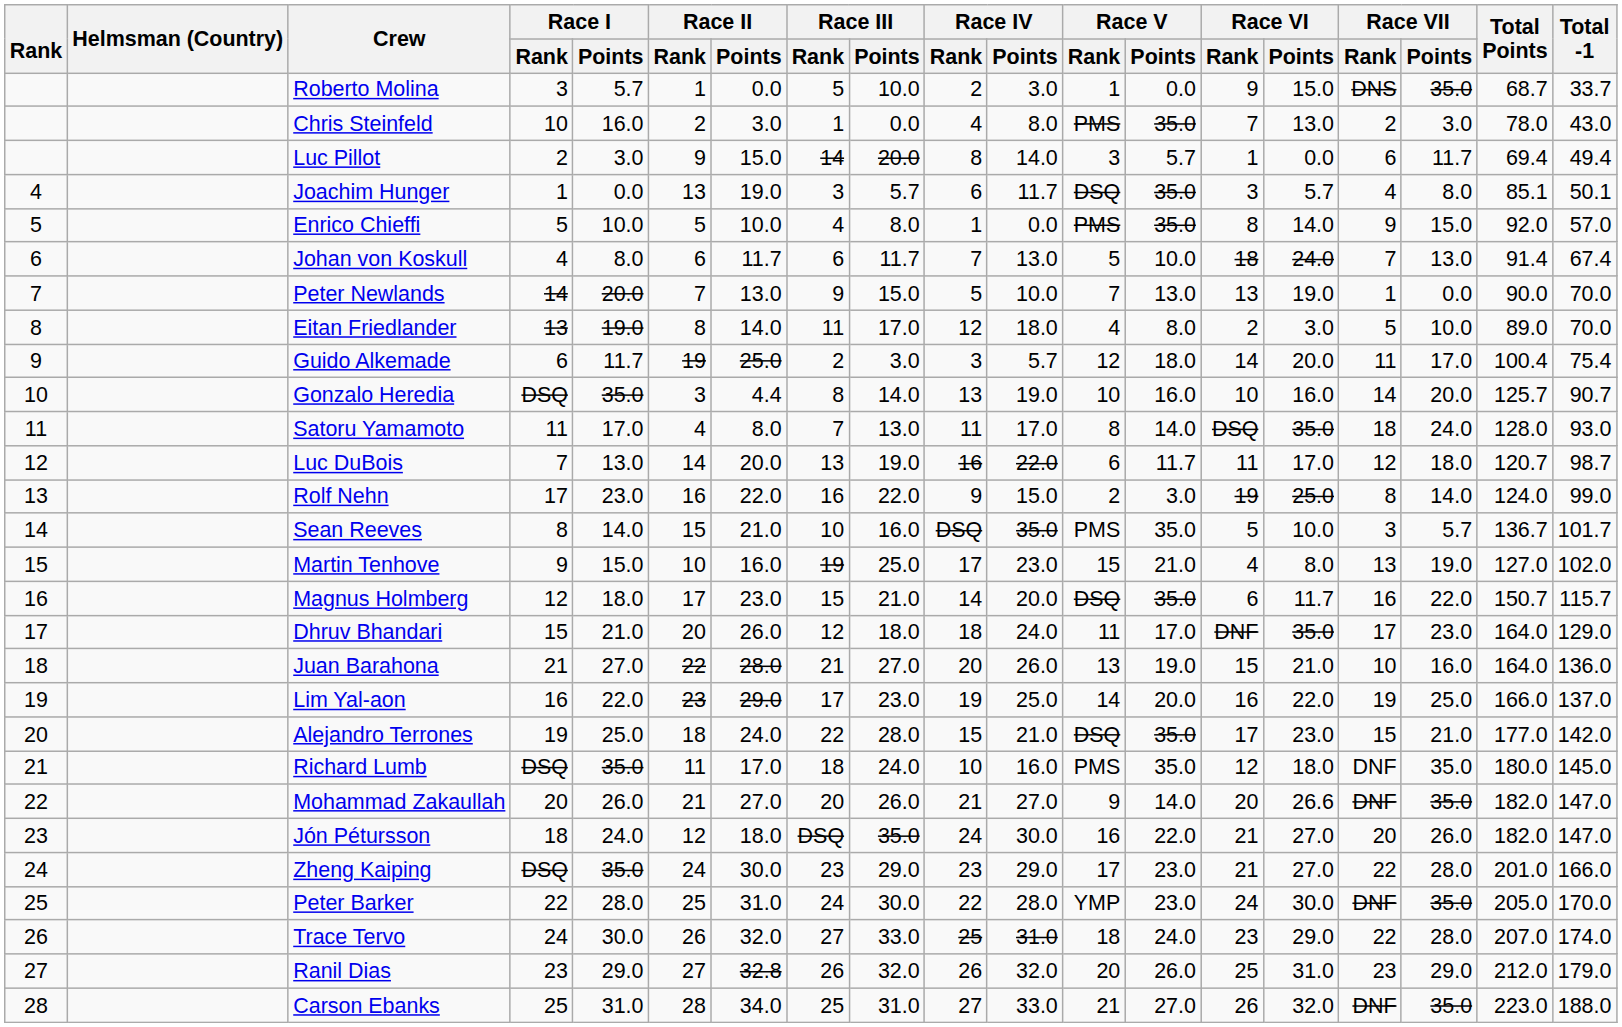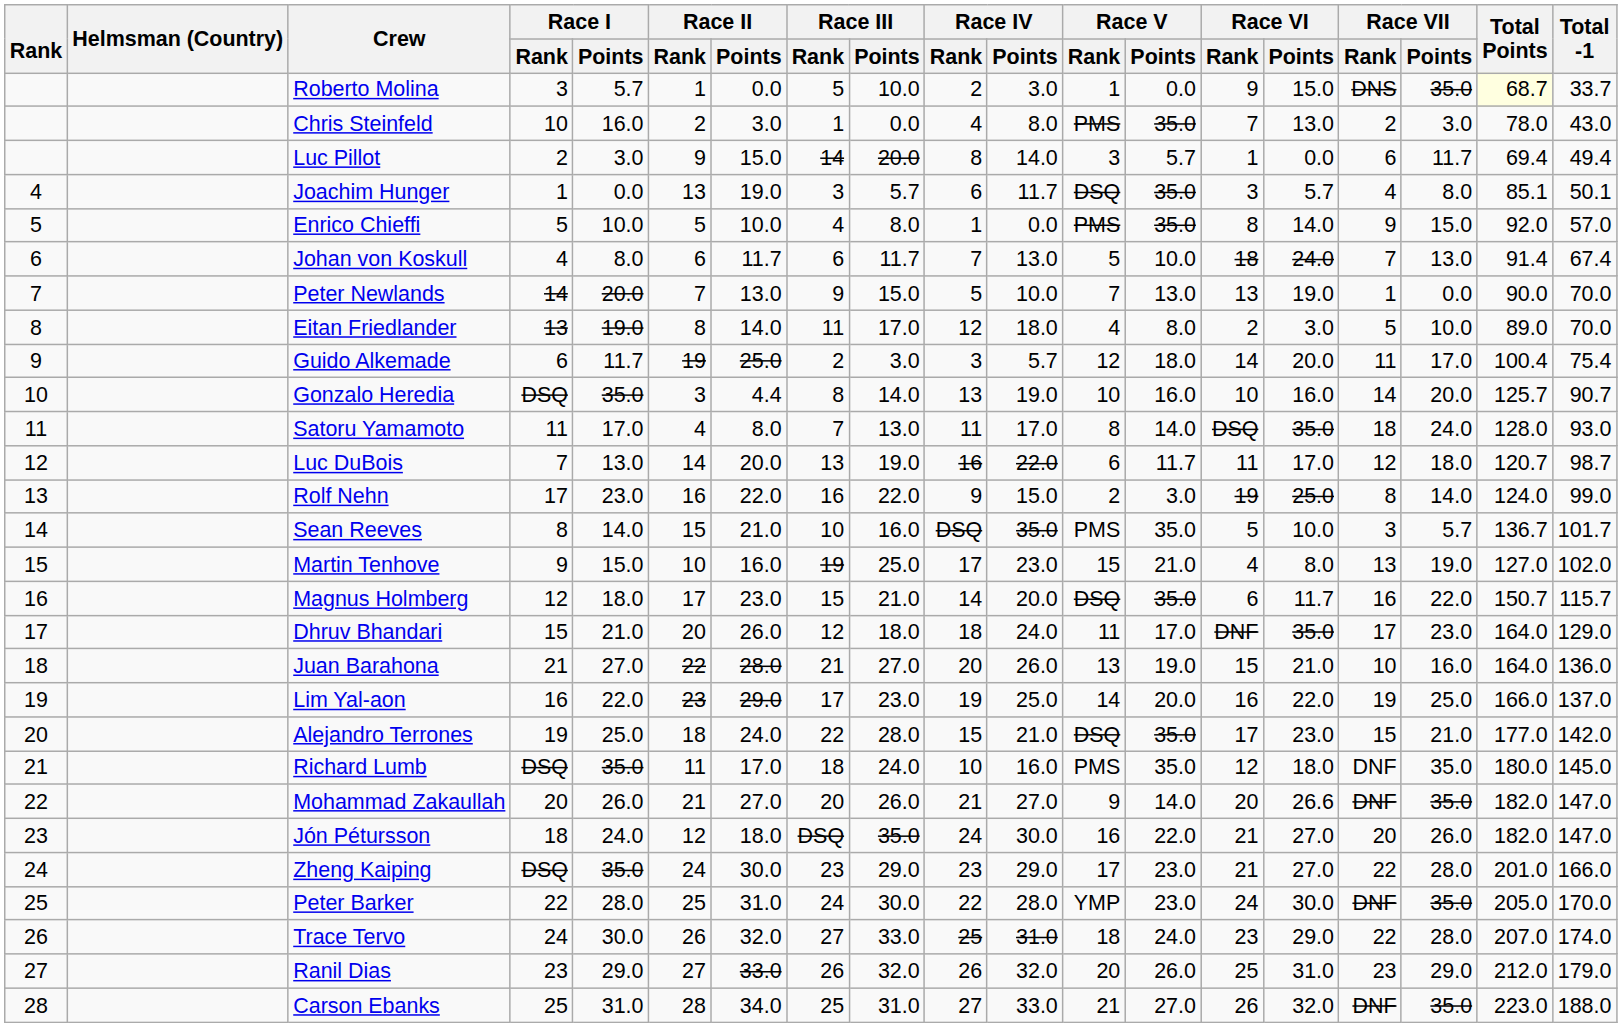 <table class="wikitable" style="text-align:right; font-size:90%">
 <tr>
 <th rowspan="2"><br>Rank</th>
 <th rowspan="2">Helmsman (Country)</th>
 <th rowspan="2">Crew</th>
 <th colspan="2">Race I</th>
 <th colspan="2">Race II</th>
 <th colspan="2">Race III</th>
 <th colspan="2">Race IV</th>
 <th colspan="2">Race V</th>
 <th colspan="2">Race VI</th>
 <th colspan="2">Race VII</th>
 <th rowspan="2">Total <br>Points <br> </th>
 <th rowspan="2">Total<br>-1<br> </th>
 </tr>
 <tr>
 <th>Rank</th>
 <th>Points</th>
 <th>Rank</th>
 <th>Points</th>
 <th>Rank</th>
 <th>Points</th>
 <th>Rank</th>
 <th>Points</th>
 <th>Rank</th>
 <th>Points</th>
 <th>Rank</th>
 <th>Points</th>
 <th>Rank</th>
 <th>Points</th>
 </tr>
 <tr style="vertical-align:top;">
 <td align=center></td>
 <td align=left></td>
 <td align=left><a href='#'>Roberto Molina</a> </td>
 <td>3</td>
 <td>5.7</td>
 <td>1</td>
 <td>0.0</td>
 <td>5</td>
 <td>10.0</td>
 <td>2</td>
 <td>3.0</td>
 <td>1</td>
 <td>0.0</td>
 <td>9</td>
 <td>15.0</td>
 <td><s>DNS</s></td>
 <td><s>35.0</s></td>
-<td>68.7</td>
+<td style="background: lightyellow;">68.7</td>
 <td>33.7</td>
 </tr>
 <tr>
 <td align=center></td>
 <td align=left></td>
 <td align=left><a href='#'>Chris Steinfeld</a> </td>
 <td>10</td>
 <td>16.0</td>
 <td>2</td>
 <td>3.0</td>
 <td>1</td>
 <td>0.0</td>
 <td>4</td>
 <td>8.0</td>
 <td><s>PMS</s></td>
 <td><s>35.0</s></td>
 <td>7</td>
 <td>13.0</td>
 <td>2</td>
 <td>3.0</td>
 <td>78.0</td>
 <td>43.0</td>
 </tr>
 <tr>
 <td align=center></td>
 <td align=left></td>
 <td align=left><a href='#'>Luc Pillot</a> </td>
 <td>2</td>
 <td>3.0</td>
 <td>9</td>
 <td>15.0</td>
 <td><s>14</s></td>
 <td><s>20.0</s></td>
 <td>8</td>
 <td>14.0</td>
 <td>3</td>
 <td>5.7</td>
 <td>1</td>
 <td>0.0</td>
 <td>6</td>
 <td>11.7</td>
 <td>69.4</td>
 <td>49.4</td>
 </tr>
 <tr>
 <td align=center>4</td>
 <td align=left></td>
 <td align=left><a href='#'>Joachim Hunger</a> </td>
 <td>1</td>
 <td>0.0</td>
 <td>13</td>
 <td>19.0</td>
 <td>3</td>
 <td>5.7</td>
 <td>6</td>
 <td>11.7</td>
 <td><s>DSQ</s></td>
 <td><s>35.0</s></td>
 <td>3</td>
 <td>5.7</td>
 <td>4</td>
 <td>8.0</td>
 <td>85.1</td>
 <td>50.1</td>
 </tr>
 <tr>
 <td align=center>5</td>
 <td align=left></td>
 <td align=left><a href='#'>Enrico Chieffi</a> </td>
 <td>5</td>
 <td>10.0</td>
 <td>5</td>
 <td>10.0</td>
 <td>4</td>
 <td>8.0</td>
 <td>1</td>
 <td>0.0</td>
 <td><s>PMS</s></td>
 <td><s>35.0</s></td>
 <td>8</td>
 <td>14.0</td>
 <td>9</td>
 <td>15.0</td>
 <td>92.0</td>
 <td>57.0</td>
 </tr>
 <tr>
 <td align=center>6</td>
 <td align=left></td>
 <td align=left><a href='#'>Johan von Koskull</a> </td>
 <td>4</td>
 <td>8.0</td>
 <td>6</td>
 <td>11.7</td>
 <td>6</td>
 <td>11.7</td>
 <td>7</td>
 <td>13.0</td>
 <td>5</td>
 <td>10.0</td>
 <td><s>18</s></td>
 <td><s>24.0</s></td>
 <td>7</td>
 <td>13.0</td>
 <td>91.4</td>
 <td>67.4</td>
 </tr>
 <tr>
 <td align=center>7</td>
 <td align=left></td>
 <td align=left><a href='#'>Peter Newlands</a> </td>
 <td><s>14</s></td>
 <td><s>20.0</s></td>
 <td>7</td>
 <td>13.0</td>
 <td>9</td>
 <td>15.0</td>
 <td>5</td>
 <td>10.0</td>
 <td>7</td>
 <td>13.0</td>
 <td>13</td>
 <td>19.0</td>
 <td>1</td>
 <td>0.0</td>
 <td>90.0</td>
 <td>70.0</td>
 </tr>
 <tr>
 <td align=center>8</td>
 <td align=left></td>
 <td align=left><a href='#'>Eitan Friedlander</a> </td>
 <td><s>13</s></td>
 <td><s>19.0</s></td>
 <td>8</td>
 <td>14.0</td>
 <td>11</td>
 <td>17.0</td>
 <td>12</td>
 <td>18.0</td>
 <td>4</td>
 <td>8.0</td>
 <td>2</td>
 <td>3.0</td>
 <td>5</td>
 <td>10.0</td>
 <td>89.0</td>
 <td>70.0</td>
 </tr>
 <tr>
 <td align=center>9</td>
 <td align=left></td>
 <td align=left><a href='#'>Guido Alkemade</a> </td>
 <td>6</td>
 <td>11.7</td>
 <td><s>19</s></td>
 <td><s>25.0</s></td>
 <td>2</td>
 <td>3.0</td>
 <td>3</td>
 <td>5.7</td>
 <td>12</td>
 <td>18.0</td>
 <td>14</td>
 <td>20.0</td>
 <td>11</td>
 <td>17.0</td>
 <td>100.4</td>
 <td>75.4</td>
 </tr>
 <tr>
 <td align=center>10</td>
 <td align=left></td>
 <td align=left><a href='#'>Gonzalo Heredia</a> </td>
 <td><s>DSQ</s></td>
 <td><s>35.0</s></td>
 <td>3</td>
 <td>4.4</td>
 <td>8</td>
 <td>14.0</td>
 <td>13</td>
 <td>19.0</td>
 <td>10</td>
 <td>16.0</td>
 <td>10</td>
 <td>16.0</td>
 <td>14</td>
 <td>20.0</td>
 <td>125.7</td>
 <td>90.7</td>
 </tr>
 <tr>
 <td align=center>11</td>
 <td align=left></td>
 <td align=left><a href='#'>Satoru Yamamoto</a> </td>
 <td>11</td>
 <td>17.0</td>
 <td>4</td>
 <td>8.0</td>
 <td>7</td>
 <td>13.0</td>
 <td>11</td>
 <td>17.0</td>
 <td>8</td>
 <td>14.0</td>
 <td><s>DSQ</s></td>
 <td><s>35.0</s></td>
 <td>18</td>
 <td>24.0</td>
 <td>128.0</td>
 <td>93.0</td>
 </tr>
 <tr>
 <td align=center>12</td>
 <td align=left></td>
 <td align=left><a href='#'>Luc DuBois</a> </td>
 <td>7</td>
 <td>13.0</td>
 <td>14</td>
 <td>20.0</td>
 <td>13</td>
 <td>19.0</td>
 <td><s>16</s></td>
 <td><s>22.0</s></td>
 <td>6</td>
 <td>11.7</td>
 <td>11</td>
 <td>17.0</td>
 <td>12</td>
 <td>18.0</td>
 <td>120.7</td>
 <td>98.7</td>
 </tr>
 <tr>
 <td align=center>13</td>
 <td align=left></td>
 <td align=left><a href='#'>Rolf Nehn</a> </td>
 <td>17</td>
 <td>23.0</td>
 <td>16</td>
 <td>22.0</td>
 <td>16</td>
 <td>22.0</td>
 <td>9</td>
 <td>15.0</td>
 <td>2</td>
 <td>3.0</td>
 <td><s>19</s></td>
 <td><s>25.0</s></td>
 <td>8</td>
 <td>14.0</td>
 <td>124.0</td>
 <td>99.0</td>
 </tr>
 <tr>
 <td align=center>14</td>
 <td align=left></td>
 <td align="left"><a href='#'>Sean Reeves</a> </td>
 <td>8</td>
 <td>14.0</td>
 <td>15</td>
 <td>21.0</td>
 <td>10</td>
 <td>16.0</td>
 <td><s>DSQ</s></td>
 <td><s>35.0</s></td>
 <td>PMS</td>
 <td>35.0</td>
 <td>5</td>
 <td>10.0</td>
 <td>3</td>
 <td>5.7</td>
 <td>136.7</td>
 <td>101.7</td>
 </tr>
 <tr>
 <td align=center>15</td>
 <td align=left></td>
 <td align=left><a href='#'>Martin Tenhove</a> </td>
 <td>9</td>
 <td>15.0</td>
 <td>10</td>
 <td>16.0</td>
 <td><s>19</s></td>
 <td>25.0</td>
 <td>17</td>
 <td>23.0</td>
 <td>15</td>
 <td>21.0</td>
 <td>4</td>
 <td>8.0</td>
 <td>13</td>
 <td>19.0</td>
 <td>127.0</td>
 <td>102.0</td>
 </tr>
 <tr>
 <td align=center>16</td>
 <td align=left></td>
 <td align=left><a href='#'>Magnus Holmberg</a> </td>
 <td>12</td>
 <td>18.0</td>
 <td>17</td>
 <td>23.0</td>
 <td>15</td>
 <td>21.0</td>
 <td>14</td>
 <td>20.0</td>
 <td><s>DSQ</s></td>
 <td><s>35.0</s></td>
 <td>6</td>
 <td>11.7</td>
 <td>16</td>
 <td>22.0</td>
 <td>150.7</td>
 <td>115.7</td>
 </tr>
 <tr>
 <td align=center>17</td>
 <td align=left></td>
 <td align=left><a href='#'>Dhruv Bhandari</a> </td>
 <td>15</td>
 <td>21.0</td>
 <td>20</td>
 <td>26.0</td>
 <td>12</td>
 <td>18.0</td>
 <td>18</td>
 <td>24.0</td>
 <td>11</td>
 <td>17.0</td>
 <td><s>DNF</s></td>
 <td><s>35.0</s></td>
 <td>17</td>
 <td>23.0</td>
 <td>164.0</td>
 <td>129.0</td>
 </tr>
 <tr>
 <td align=center>18</td>
 <td align=left></td>
 <td align=left><a href='#'>Juan Barahona</a> </td>
 <td>21</td>
 <td>27.0</td>
 <td><s>22</s></td>
 <td><s>28.0</s></td>
 <td>21</td>
 <td>27.0</td>
 <td>20</td>
 <td>26.0</td>
 <td>13</td>
 <td>19.0</td>
 <td>15</td>
 <td>21.0</td>
 <td>10</td>
 <td>16.0</td>
 <td>164.0</td>
 <td>136.0</td>
 </tr>
 <tr>
 <td align=center>19</td>
 <td align=left></td>
 <td align=left><a href='#'>Lim Yal-aon</a> </td>
 <td>16</td>
 <td>22.0</td>
 <td><s>23</s></td>
 <td><s>29.0</s></td>
 <td>17</td>
 <td>23.0</td>
 <td>19</td>
 <td>25.0</td>
 <td>14</td>
 <td>20.0</td>
 <td>16</td>
 <td>22.0</td>
 <td>19</td>
 <td>25.0</td>
 <td>166.0</td>
 <td>137.0</td>
 </tr>
 <tr>
 <td align=center>20</td>
 <td align=left></td>
 <td align=left><a href='#'>Alejandro Terrones</a> </td>
 <td>19</td>
 <td>25.0</td>
 <td>18</td>
 <td>24.0</td>
 <td>22</td>
 <td>28.0</td>
 <td>15</td>
 <td>21.0</td>
 <td><s>DSQ</s></td>
 <td><s>35.0</s></td>
 <td>17</td>
 <td>23.0</td>
 <td>15</td>
 <td>21.0</td>
 <td>177.0</td>
 <td>142.0</td>
 </tr>
 <tr>
 <td align=center>21</td>
 <td align=left></td>
 <td align=left><a href='#'>Richard Lumb</a> </td>
 <td><s>DSQ</s></td>
 <td><s>35.0</s></td>
 <td>11</td>
 <td>17.0</td>
 <td>18</td>
 <td>24.0</td>
 <td>10</td>
 <td>16.0</td>
 <td>PMS</td>
 <td>35.0</td>
 <td>12</td>
 <td>18.0</td>
 <td>DNF</td>
 <td>35.0</td>
 <td>180.0</td>
 <td>145.0</td>
 </tr>
 <tr>
 <td align=center>22</td>
 <td align=left></td>
 <td align=left><a href='#'>Mohammad Zakaullah</a> </td>
 <td>20</td>
 <td>26.0</td>
 <td>21</td>
 <td>27.0</td>
 <td>20</td>
 <td>26.0</td>
 <td>21</td>
 <td>27.0</td>
 <td>9</td>
 <td>14.0</td>
 <td>20</td>
 <td>26.6</td>
 <td><s>DNF</s></td>
 <td><s>35.0</s></td>
 <td>182.0</td>
 <td>147.0</td>
 </tr>
 <tr>
 <td align=center>23</td>
 <td align=left></td>
 <td align=left><a href='#'>Jón Pétursson</a> </td>
 <td>18</td>
 <td>24.0</td>
 <td>12</td>
 <td>18.0</td>
 <td><s>DSQ</s></td>
 <td><s>35.0</s></td>
 <td>24</td>
 <td>30.0</td>
 <td>16</td>
 <td>22.0</td>
 <td>21</td>
 <td>27.0</td>
 <td>20</td>
 <td>26.0</td>
 <td>182.0</td>
 <td>147.0</td>
 </tr>
 <tr>
 <td align=center>24</td>
 <td align=left></td>
 <td align=left><a href='#'>Zheng Kaiping</a> </td>
 <td><s>DSQ</s></td>
 <td><s>35.0</s></td>
 <td>24</td>
 <td>30.0</td>
 <td>23</td>
 <td>29.0</td>
 <td>23</td>
 <td>29.0</td>
 <td>17</td>
 <td>23.0</td>
 <td>21</td>
 <td>27.0</td>
 <td>22</td>
 <td>28.0</td>
 <td>201.0</td>
 <td>166.0</td>
 </tr>
 <tr>
 <td align=center>25</td>
 <td align=left></td>
 <td align=left><a href='#'>Peter Barker</a> </td>
 <td>22</td>
 <td>28.0</td>
 <td>25</td>
 <td>31.0</td>
 <td>24</td>
 <td>30.0</td>
 <td>22</td>
 <td>28.0</td>
 <td>YMP</td>
 <td>23.0</td>
 <td>24</td>
 <td>30.0</td>
 <td><s>DNF</s></td>
 <td><s>35.0</s></td>
 <td>205.0</td>
 <td>170.0</td>
 </tr>
 <tr>
 <td align=center>26</td>
 <td align=left></td>
 <td align=left><a href='#'>Trace Tervo</a> </td>
 <td>24</td>
 <td>30.0</td>
 <td>26</td>
 <td>32.0</td>
 <td>27</td>
 <td>33.0</td>
 <td><s>25</s></td>
 <td><s>31.0</s></td>
 <td>18</td>
 <td>24.0</td>
 <td>23</td>
 <td>29.0</td>
 <td>22</td>
 <td>28.0</td>
 <td>207.0</td>
 <td>174.0</td>
 </tr>
 <tr>
 <td align=center>27</td>
 <td align=left></td>
 <td align=left><a href='#'>Ranil Dias</a> </td>
 <td>23</td>
 <td>29.0</td>
 <td>27</td>
-<td><s>32.8</s></td>
+<td><s>33.0</s></td>
 <td>26</td>
 <td>32.0</td>
 <td>26</td>
 <td>32.0</td>
 <td>20</td>
 <td>26.0</td>
 <td>25</td>
 <td>31.0</td>
 <td>23</td>
 <td>29.0</td>
 <td>212.0</td>
 <td>179.0</td>
 </tr>
 <tr>
 <td align=center>28</td>
 <td align=left></td>
 <td align=left><a href='#'>Carson Ebanks</a> </td>
 <td>25</td>
 <td>31.0</td>
 <td>28</td>
 <td>34.0</td>
 <td>25</td>
 <td>31.0</td>
 <td>27</td>
 <td>33.0</td>
 <td>21</td>
 <td>27.0</td>
 <td>26</td>
 <td>32.0</td>
 <td><s>DNF</s></td>
 <td><s>35.0</s></td>
 <td>223.0</td>
 <td>188.0</td>
 </tr>
 </table>
